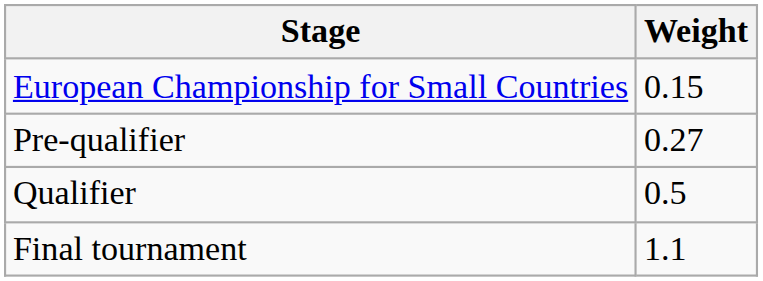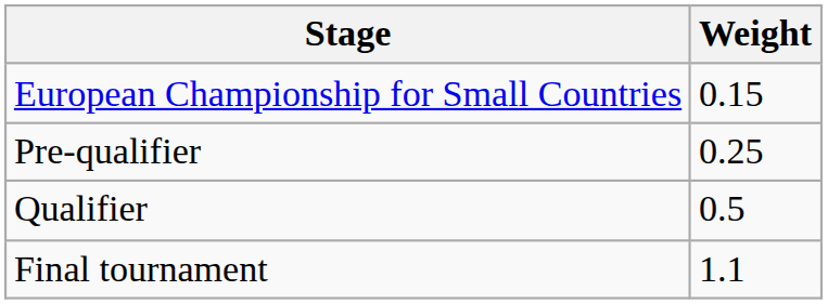 <table class="wikitable">
 <tr>
 <th>Stage</th>
 <th>Weight</th>
 </tr>
 <tr>
 <td><a href='#'>European Championship for Small Countries</a></td>
 <td>0.15</td>
 </tr>
 <tr>
 <td>Pre-qualifier</td>
-<td>0.27</td>
+<td>0.25</td>
 </tr>
 <tr>
 <td>Qualifier</td>
 <td>0.5</td>
 </tr>
 <tr>
 <td>Final tournament</td>
 <td>1.1</td>
 </tr>
 </table>
